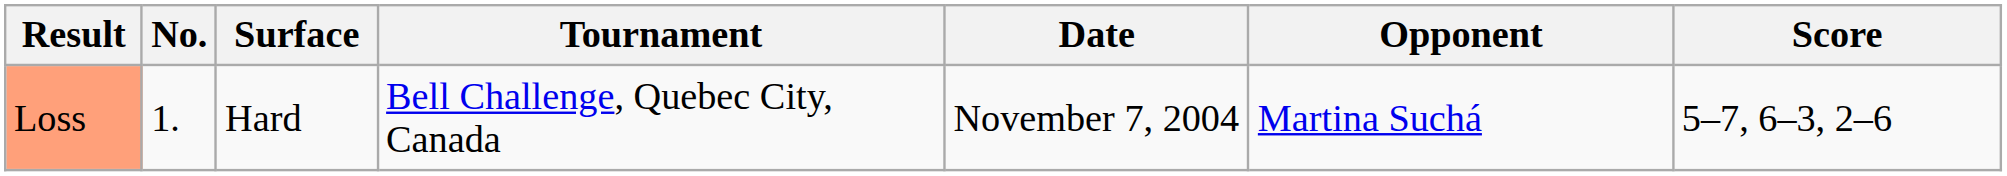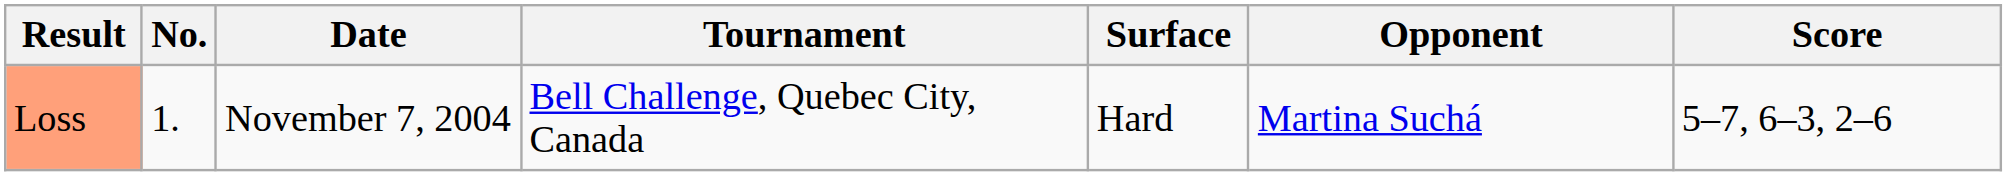 <table class="sortable wikitable">
 <tr>
 <th style="width:50px">Result</th>
 <th style="width:20px">No.</th>
+<th style="width:120px">Date</th>
+<th style="width:230px">Tournament</th>
 <th style="width:60px">Surface</th>
-<th style="width:230px">Tournament</th>
-<th style="width:120px">Date</th>
 <th style="width:170px">Opponent</th>
 <th style="width:130px" class="unsortable">Score</th>
 </tr>
 <tr>
 <td style="background:#ffa07a;">Loss</td>
 <td>1.</td>
+<td>November 7, 2004</td>
+<td><a href='#'>Bell Challenge</a>, Quebec City, Canada</td>
 <td>Hard</td>
-<td><a href='#'>Bell Challenge</a>, Quebec City, Canada</td>
-<td>November 7, 2004</td>
 <td> <a href='#'>Martina Suchá</a></td>
 <td>5–7, 6–3, 2–6</td>
 </tr>
 </table>
